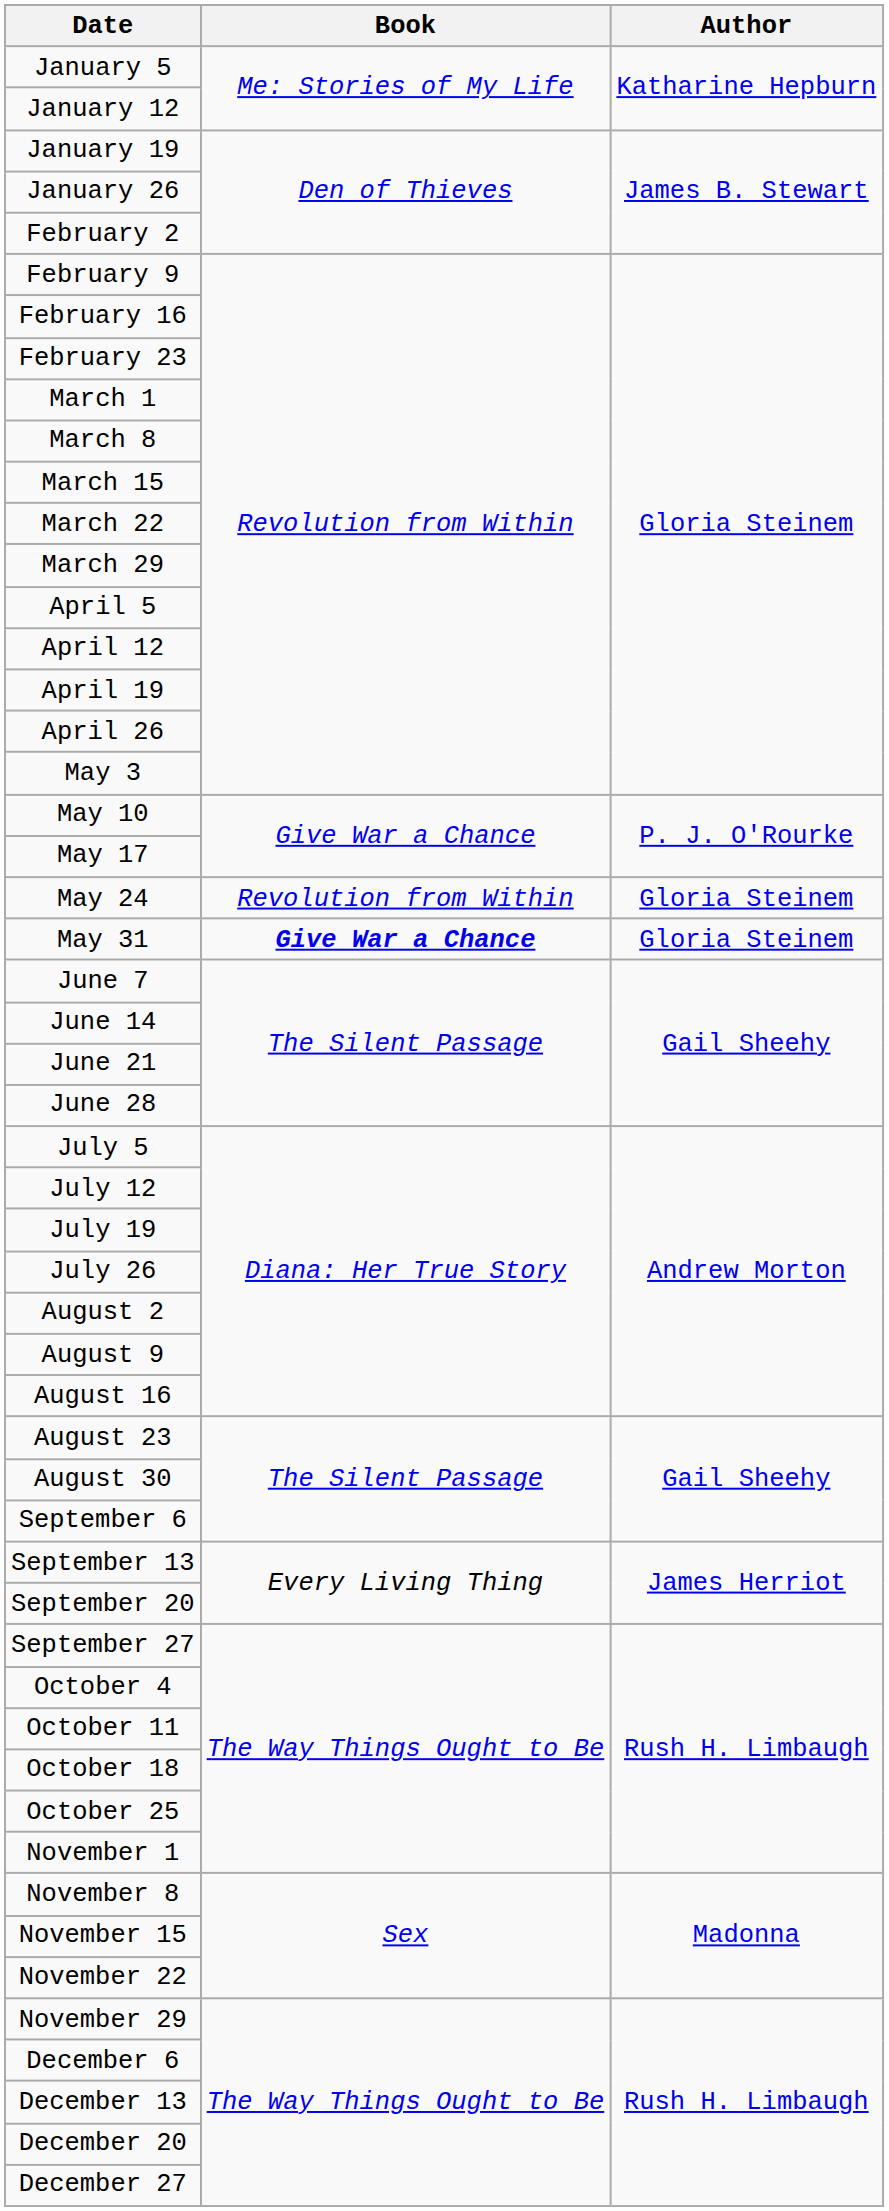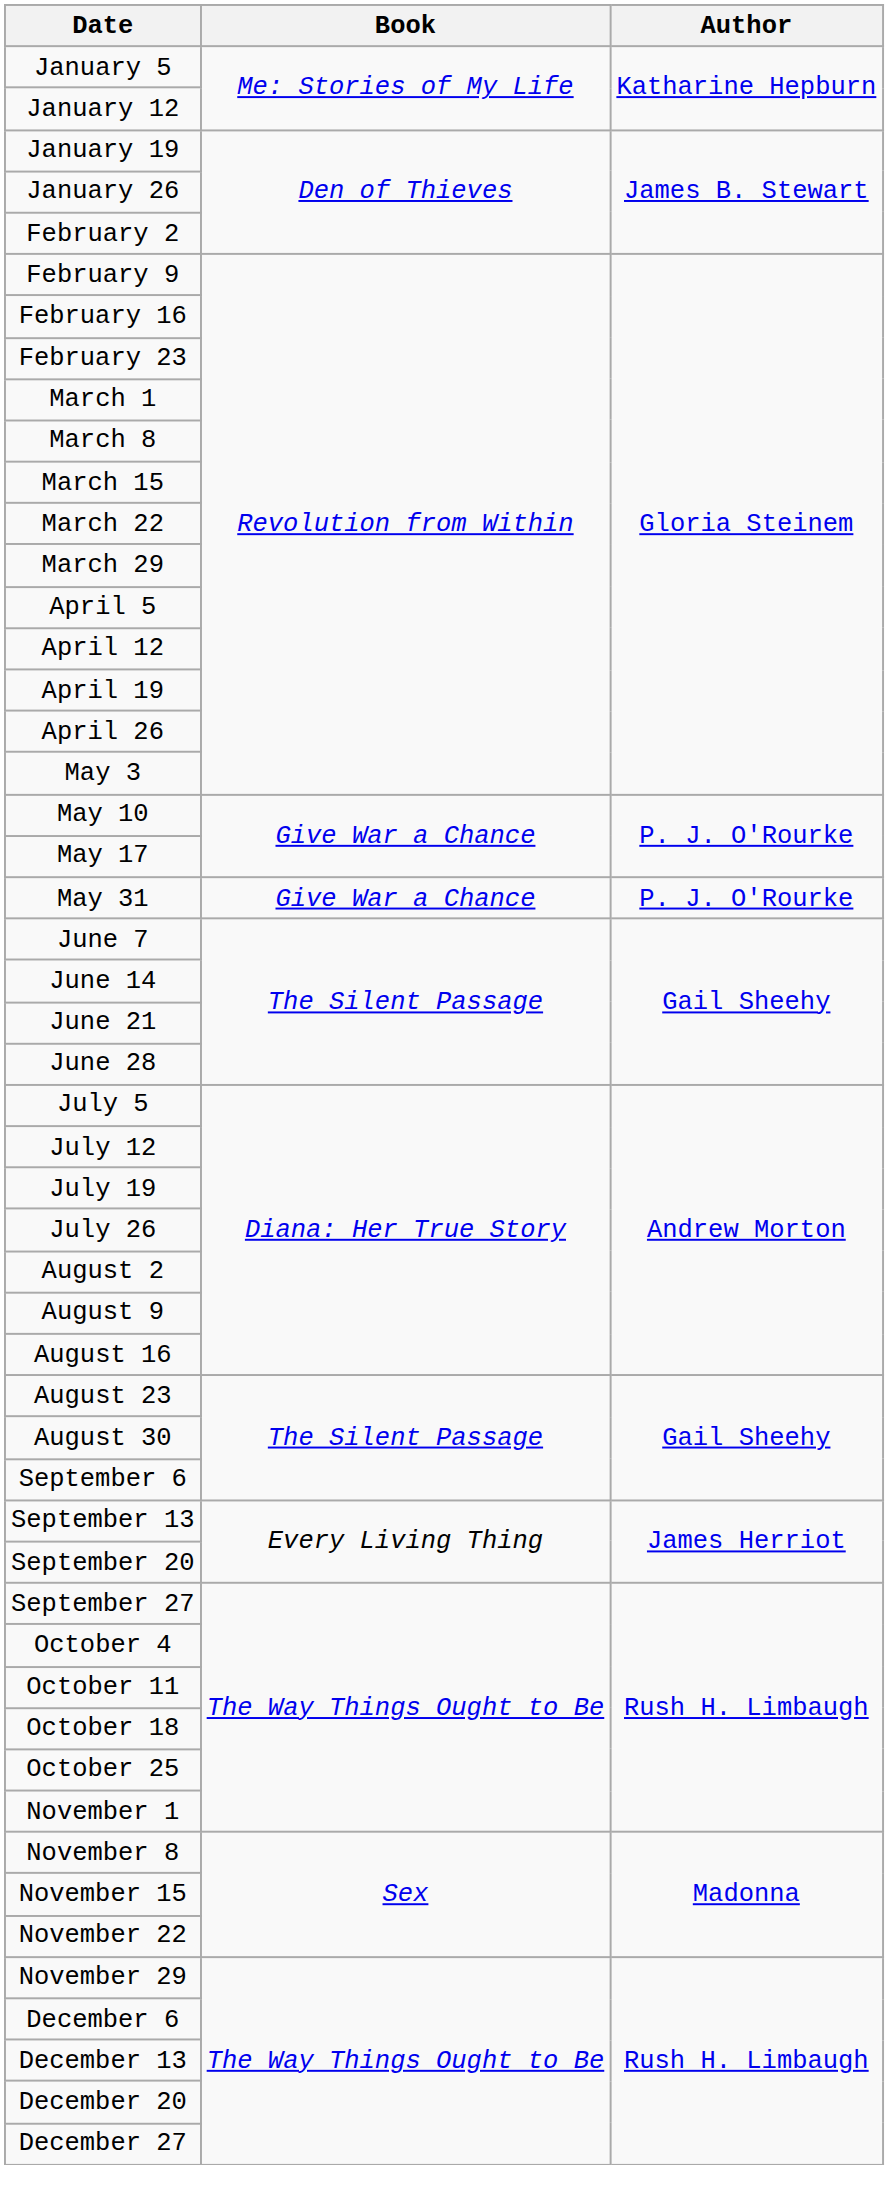 <table class="wikitable" style="text-align: center">
 <tr>
 <th>Date</th>
 <th>Book</th>
 <th>Author</th>
 </tr>
 <tr>
 <td>January 5</td>
 <td rowspan=2><em><a href='#'>Me: Stories of My Life</a></em></td>
 <td rowspan=2><a href='#'>Katharine Hepburn</a></td>
 </tr>
 <tr>
 <td>January 12</td>
 </tr>
 <tr>
 <td>January 19</td>
 <td rowspan=3><em><a href='#'>Den of Thieves</a></em></td>
 <td rowspan=3><a href='#'>James B. Stewart</a></td>
 </tr>
 <tr>
 <td>January 26</td>
 </tr>
 <tr>
 <td>February 2</td>
 </tr>
 <tr>
 <td>February 9</td>
 <td rowspan=13><em><a href='#'>Revolution from Within</a></em></td>
 <td rowspan=13><a href='#'>Gloria Steinem</a></td>
 </tr>
 <tr>
 <td>February 16</td>
 </tr>
 <tr>
 <td>February 23</td>
 </tr>
 <tr>
 <td>March 1</td>
 </tr>
 <tr>
 <td>March 8</td>
 </tr>
 <tr>
 <td>March 15</td>
 </tr>
 <tr>
 <td>March 22</td>
 </tr>
 <tr>
 <td>March 29</td>
 </tr>
 <tr>
 <td>April 5</td>
 </tr>
 <tr>
 <td>April 12</td>
 </tr>
 <tr>
 <td>April 19</td>
 </tr>
 <tr>
 <td>April 26</td>
 </tr>
 <tr>
 <td>May 3</td>
 </tr>
 <tr>
 <td>May 10</td>
 <td rowspan=2><em><a href='#'>Give War a Chance</a></em></td>
 <td rowspan=2><a href='#'>P. J. O'Rourke</a></td>
 </tr>
 <tr>
 <td>May 17</td>
 </tr>
 <tr>
-<td>May 24</td>
-<td><em><a href='#'>Revolution from Within</a></em></td>
-<td><a href='#'>Gloria Steinem</a></td>
-</tr>
-<tr>
 <td>May 31</td>
-<td><strong><em><a href='#'>Give War a Chance</a></em></strong></td>
-<td><a href='#'>Gloria Steinem</a></td>
+<td><em><a href='#'>Give War a Chance</a></em></td>
+<td><a href='#'>P. J. O'Rourke</a></td>
 </tr>
 <tr>
 <td>June 7</td>
 <td rowspan=4><em><a href='#'>The Silent Passage</a></em></td>
 <td rowspan=4><a href='#'>Gail Sheehy</a></td>
 </tr>
 <tr>
 <td>June 14</td>
 </tr>
 <tr>
 <td>June 21</td>
 </tr>
 <tr>
 <td>June 28</td>
 </tr>
 <tr>
 <td>July 5</td>
 <td rowspan=7><em><a href='#'>Diana: Her True Story</a></em></td>
 <td rowspan=7><a href='#'>Andrew Morton</a></td>
 </tr>
 <tr>
 <td>July 12</td>
 </tr>
 <tr>
 <td>July 19</td>
 </tr>
 <tr>
 <td>July 26</td>
 </tr>
 <tr>
 <td>August 2</td>
 </tr>
 <tr>
 <td>August 9</td>
 </tr>
 <tr>
 <td>August 16</td>
 </tr>
 <tr>
 <td>August 23</td>
 <td rowspan=3><em><a href='#'>The Silent Passage</a></em></td>
 <td rowspan=3><a href='#'>Gail Sheehy</a></td>
 </tr>
 <tr>
 <td>August 30</td>
 </tr>
 <tr>
 <td>September 6</td>
 </tr>
 <tr>
 <td>September 13</td>
 <td rowspan=2><em>Every Living Thing</em></td>
 <td rowspan=2><a href='#'>James Herriot</a></td>
 </tr>
 <tr>
 <td>September 20</td>
 </tr>
 <tr>
 <td>September 27</td>
 <td rowspan=6><em><a href='#'>The Way Things Ought to Be</a></em></td>
 <td rowspan=6><a href='#'>Rush H. Limbaugh</a></td>
 </tr>
 <tr>
 <td>October 4</td>
 </tr>
 <tr>
 <td>October 11</td>
 </tr>
 <tr>
 <td>October 18</td>
 </tr>
 <tr>
 <td>October 25</td>
 </tr>
 <tr>
 <td>November 1</td>
 </tr>
 <tr>
 <td>November 8</td>
 <td rowspan=3><em><a href='#'>Sex</a></em></td>
 <td rowspan=3><a href='#'>Madonna</a></td>
 </tr>
 <tr>
 <td>November 15</td>
 </tr>
 <tr>
 <td>November 22</td>
 </tr>
 <tr>
 <td>November 29</td>
 <td rowspan=5><em><a href='#'>The Way Things Ought to Be</a></em></td>
 <td rowspan=5><a href='#'>Rush H. Limbaugh</a></td>
 </tr>
 <tr>
 <td>December 6</td>
 </tr>
 <tr>
 <td>December 13</td>
 </tr>
 <tr>
 <td>December 20</td>
 </tr>
 <tr>
 <td>December 27</td>
 </tr>
 </table>
